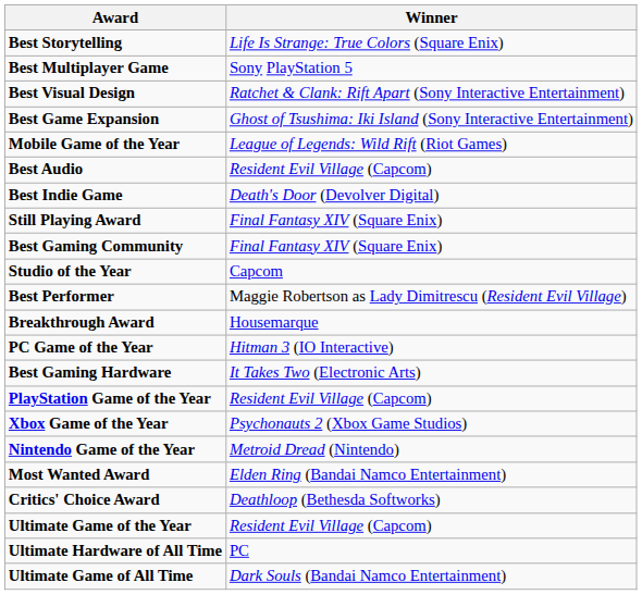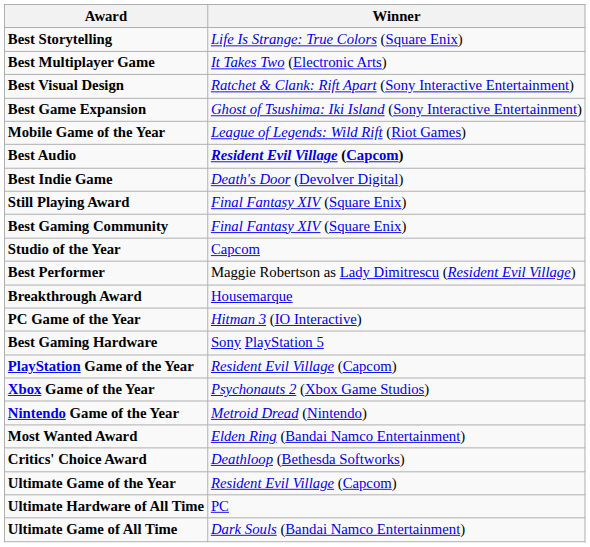 <table class="wikitable">
 <tr>
 <th><strong>Award</strong></th>
 <th><strong>Winner</strong></th>
 </tr>
 <tr>
 <td><strong>Best Storytelling</strong></td>
 <td><em><a href='#'>Life Is Strange: True Colors</a></em> (<a href='#'>Square Enix</a>)</td>
 </tr>
 <tr>
 <td><strong>Best Multiplayer Game</strong></td>
-<td><a href='#'>Sony</a> <a href='#'>PlayStation 5</a></td>
+<td><em><a href='#'>It Takes Two</a></em> (<a href='#'>Electronic Arts</a>)</td>
 </tr>
 <tr>
 <td><strong>Best Visual Design</strong></td>
 <td><em><a href='#'>Ratchet & Clank: Rift Apart</a></em> (<a href='#'>Sony Interactive Entertainment</a>)</td>
 </tr>
 <tr>
 <td><strong>Best Game Expansion</strong></td>
 <td><em><a href='#'>Ghost of Tsushima: Iki Island</a></em> (<a href='#'>Sony Interactive Entertainment</a>)</td>
 </tr>
 <tr>
 <td><strong>Mobile Game of the Year</strong></td>
 <td><em><a href='#'>League of Legends: Wild Rift</a></em> (<a href='#'>Riot Games</a>)</td>
 </tr>
 <tr>
 <td><strong>Best Audio</strong></td>
-<td><em><a href='#'>Resident Evil Village</a></em> (<a href='#'>Capcom</a>)</td>
+<td><strong><em><a href='#'>Resident Evil Village</a></em> (<a href='#'>Capcom</a>)</strong></td>
 </tr>
 <tr>
 <td><strong>Best Indie Game</strong></td>
 <td><em><a href='#'>Death's Door</a></em> (<a href='#'>Devolver Digital</a>)</td>
 </tr>
 <tr>
 <td><strong>Still Playing Award</strong></td>
 <td><em><a href='#'>Final Fantasy XIV</a></em> (<a href='#'>Square Enix</a>)</td>
 </tr>
 <tr>
 <td><strong>Best Gaming Community</strong></td>
 <td><em><a href='#'>Final Fantasy XIV</a></em> (<a href='#'>Square Enix</a>)</td>
 </tr>
 <tr>
 <td><strong>Studio of the Year</strong></td>
 <td><a href='#'>Capcom</a></td>
 </tr>
 <tr>
 <td><strong>Best Performer</strong></td>
 <td>Maggie Robertson as <a href='#'>Lady Dimitrescu</a> (<em><a href='#'>Resident Evil Village</a></em>)</td>
 </tr>
 <tr>
 <td><strong>Breakthrough Award</strong></td>
 <td><a href='#'>Housemarque</a></td>
 </tr>
 <tr>
 <td><strong>PC Game of the Year</strong></td>
 <td><em><a href='#'>Hitman 3</a></em> (<a href='#'>IO Interactive</a>)</td>
 </tr>
 <tr>
 <td><strong>Best Gaming Hardware</strong></td>
-<td><em><a href='#'>It Takes Two</a></em> (<a href='#'>Electronic Arts</a>)</td>
+<td><a href='#'>Sony</a> <a href='#'>PlayStation 5</a></td>
 </tr>
 <tr>
 <td><strong><a href='#'>PlayStation</a> Game of the Year</strong></td>
 <td><em><a href='#'>Resident Evil Village</a></em> (<a href='#'>Capcom</a>)</td>
 </tr>
 <tr>
 <td><strong><a href='#'>Xbox</a> Game of the Year</strong></td>
 <td><em><a href='#'>Psychonauts 2</a></em> (<a href='#'>Xbox Game Studios</a>)</td>
 </tr>
 <tr>
 <td><strong><a href='#'>Nintendo</a> Game of the Year</strong></td>
 <td><em><a href='#'>Metroid Dread</a></em> (<a href='#'>Nintendo</a>)</td>
 </tr>
 <tr>
 <td><strong>Most Wanted Award</strong></td>
 <td><em><a href='#'>Elden Ring</a></em> (<a href='#'>Bandai Namco Entertainment</a>)</td>
 </tr>
 <tr>
 <td><strong>Critics' Choice Award</strong></td>
 <td><em><a href='#'>Deathloop</a></em> (<a href='#'>Bethesda Softworks</a>)</td>
 </tr>
 <tr>
 <td><strong>Ultimate Game of the Year</strong></td>
 <td><em><a href='#'>Resident Evil Village</a></em> (<a href='#'>Capcom</a>)</td>
 </tr>
 <tr>
 <td><strong>Ultimate Hardware of All Time</strong></td>
 <td><a href='#'>PC</a></td>
 </tr>
 <tr>
 <td><strong>Ultimate Game of All Time</strong></td>
 <td><em><a href='#'>Dark Souls</a></em> (<a href='#'>Bandai Namco Entertainment</a>)</td>
 </tr>
 </table>
